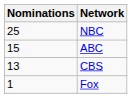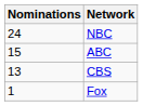 <table class="wikitable">
 <tr>
 <th>Nominations</th>
 <th>Network</th>
 </tr>
 <tr>
-<td>25</td>
+<td>24</td>
 <td><a href='#'>NBC</a></td>
 </tr>
 <tr>
 <td>15</td>
 <td><a href='#'>ABC</a></td>
 </tr>
 <tr>
 <td>13</td>
 <td><a href='#'>CBS</a></td>
 </tr>
 <tr>
 <td>1</td>
 <td><a href='#'>Fox</a></td>
 </tr>
 </table>
